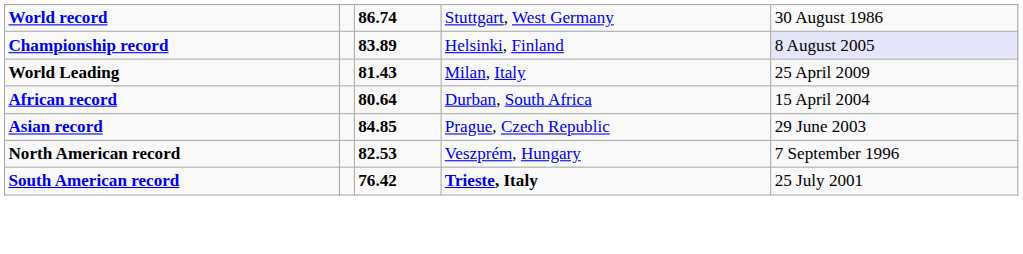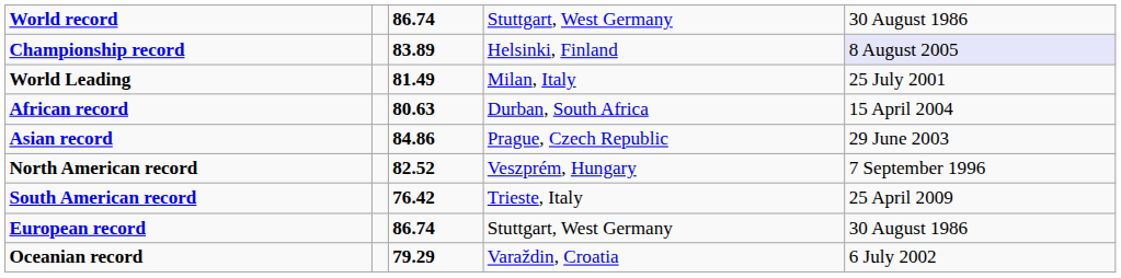 <table class="wikitable" width=75%>
 <tr>
 <td><strong><a href='#'>World record</a></strong></td>
 <td></td>
 <td><strong>86.74</strong></td>
 <td><a href='#'>Stuttgart</a>, <a href='#'>West Germany</a></td>
 <td>30 August 1986</td>
 </tr>
 <tr>
 <td><strong><a href='#'>Championship record</a></strong></td>
 <td></td>
 <td><strong>83.89</strong></td>
 <td><a href='#'>Helsinki</a>, <a href='#'>Finland</a></td>
 <td style="background: lavender;">8 August 2005</td>
 </tr>
 <tr>
 <td><strong>World Leading</strong></td>
 <td></td>
-<td><strong>81.43</strong></td>
+<td><strong>81.49</strong></td>
 <td><a href='#'>Milan</a>, <a href='#'>Italy</a></td>
-<td>25 April 2009</td>
+<td>25 July 2001</td>
 </tr>
 <tr>
 <td><strong><a href='#'>African record</a></strong></td>
 <td></td>
-<td><strong>80.64</strong></td>
+<td><strong>80.63</strong></td>
 <td><a href='#'>Durban</a>, <a href='#'>South Africa</a></td>
 <td>15 April 2004</td>
 </tr>
 <tr>
 <td><strong><a href='#'>Asian record</a></strong></td>
 <td></td>
-<td><strong>84.85</strong></td>
+<td><strong>84.86</strong></td>
 <td><a href='#'>Prague</a>, <a href='#'>Czech Republic</a></td>
 <td>29 June 2003</td>
 </tr>
 <tr>
 <td><strong>North American record</strong></td>
 <td></td>
-<td><strong>82.53</strong></td>
+<td><strong>82.52</strong></td>
 <td><a href='#'>Veszprém</a>, <a href='#'>Hungary</a></td>
 <td>7 September 1996</td>
 </tr>
 <tr>
 <td><strong><a href='#'>South American record</a></strong></td>
 <td></td>
 <td><strong>76.42</strong></td>
-<td><strong><a href='#'>Trieste</a>, Italy</strong></td>
-<td>25 July 2001</td>
+<td><a href='#'>Trieste</a>, Italy</td>
+<td>25 April 2009</td>
+</tr>
+<tr>
+<td><strong><a href='#'>European record</a></strong></td>
+<td></td>
+<td><strong>86.74</strong></td>
+<td>Stuttgart, West Germany</td>
+<td>30 August 1986</td>
+</tr>
+<tr>
+<td><strong>Oceanian record</strong></td>
+<td></td>
+<td><strong>79.29</strong></td>
+<td><a href='#'>Varaždin</a>, <a href='#'>Croatia</a></td>
+<td>6 July 2002</td>
 </tr>
 </table>
